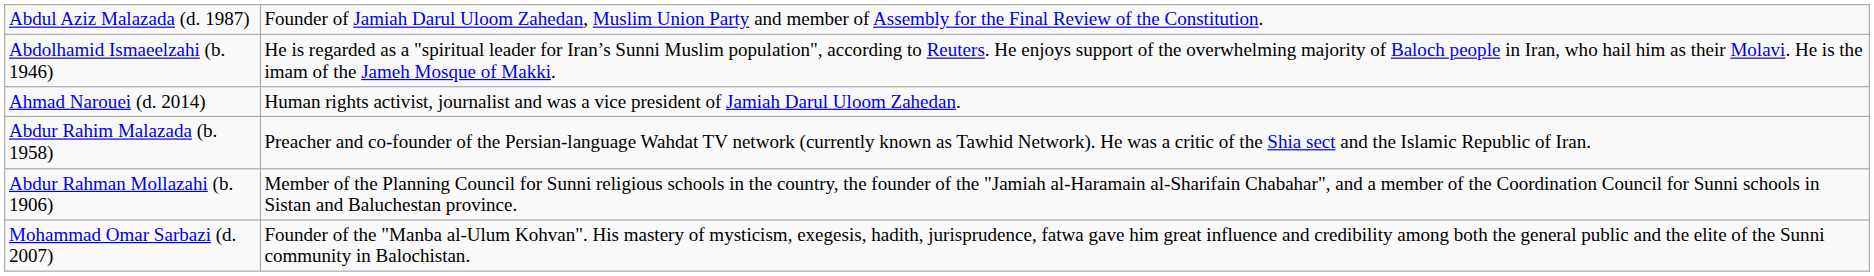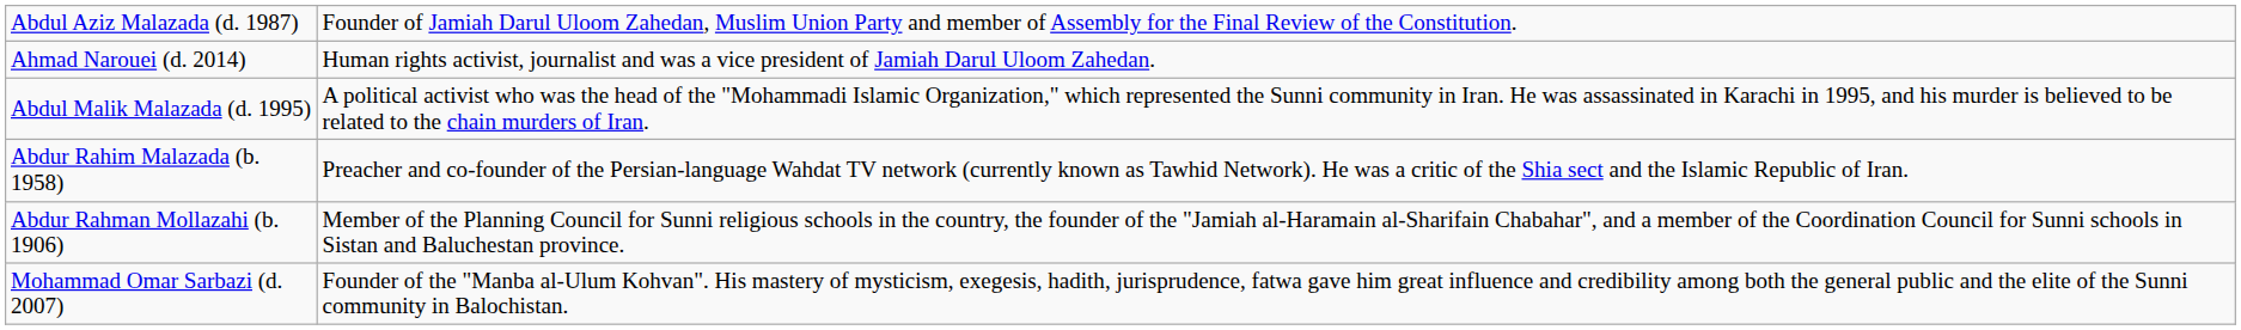 <table class="wikitable">
 <tr>
 <td><a href='#'>Abdul Aziz Malazada</a> (d. 1987)</td>
 <td>Founder of <a href='#'>Jamiah Darul Uloom Zahedan</a>, <a href='#'>Muslim Union Party</a> and member of <a href='#'>Assembly for the Final Review of the Constitution</a>.</td>
 </tr>
 <tr>
-<td><a href='#'>Abdolhamid Ismaeelzahi</a> (b. 1946)</td>
-<td>He is regarded as a "spiritual leader for Iran’s Sunni Muslim population", according to <a href='#'>Reuters</a>. He enjoys support of the overwhelming majority of <a href='#'>Baloch people</a> in Iran, who hail him as their <a href='#'>Molavi</a>. He is the imam of the <a href='#'>Jameh Mosque of Makki</a>.</td>
+<td><a href='#'>Ahmad Narouei</a> (d. 2014)</td>
+<td>Human rights activist, journalist and was a vice president of <a href='#'>Jamiah Darul Uloom Zahedan</a>.</td>
 </tr>
 <tr>
-<td><a href='#'>Ahmad Narouei</a> (d. 2014)</td>
-<td>Human rights activist, journalist and was a vice president of <a href='#'>Jamiah Darul Uloom Zahedan</a>.</td>
+<td><a href='#'>Abdul Malik Malazada</a> (d. 1995)</td>
+<td>A political activist who was the head of the "Mohammadi Islamic Organization," which represented the Sunni community in Iran. He was assassinated in Karachi in 1995, and his murder is believed to be related to the <a href='#'>chain murders of Iran</a>.</td>
 </tr>
 <tr>
 <td><a href='#'>Abdur Rahim Malazada</a> (b. 1958)</td>
 <td>Preacher and co-founder of the Persian-language Wahdat TV network (currently known as Tawhid Network). He was a critic of the <a href='#'>Shia sect</a> and the Islamic Republic of Iran.</td>
 </tr>
 <tr>
 <td><a href='#'>Abdur Rahman Mollazahi</a> (b. 1906)</td>
 <td>Member of the Planning Council for Sunni religious schools in the country, the founder of the "Jamiah al-Haramain al-Sharifain Chabahar", and a member of the Coordination Council for Sunni schools in Sistan and Baluchestan province.</td>
 </tr>
 <tr>
 <td><a href='#'>Mohammad Omar Sarbazi</a> (d. 2007)</td>
 <td>Founder of the "Manba al-Ulum Kohvan". His mastery of mysticism, exegesis, hadith, jurisprudence, fatwa gave him great influence and credibility among both the general public and the elite of the Sunni community in Balochistan.</td>
 </tr>
 </table>
